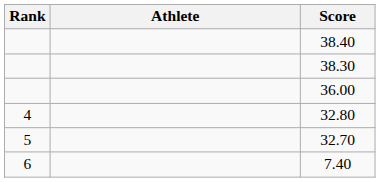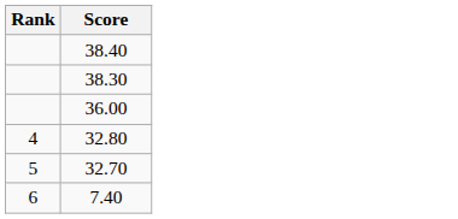 <table class=wikitable style="text-align:center">
 <tr>
 <th width=40>Rank</th>
-<th width=250>Athlete</th>
 <th width=70>Score</th>
 </tr>
 <tr>
 <td></td>
-<td align=left></td>
 <td>38.40</td>
 </tr>
 <tr>
 <td></td>
-<td align=left></td>
 <td>38.30</td>
 </tr>
 <tr>
 <td></td>
-<td align=left></td>
 <td>36.00</td>
 </tr>
 <tr>
 <td>4</td>
-<td align=left></td>
 <td>32.80</td>
 </tr>
 <tr>
 <td>5</td>
-<td align=left></td>
 <td>32.70</td>
 </tr>
 <tr>
 <td>6</td>
-<td align=left></td>
 <td>7.40</td>
 </tr>
 </table>
